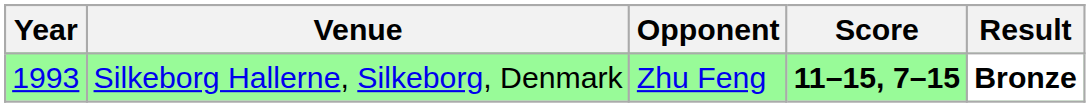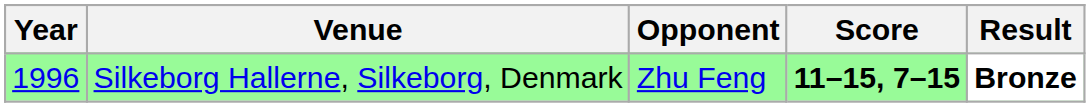 <table class="sortable wikitable" style="font-size: 90%;">
 <tr>
 <th>Year</th>
 <th>Venue</th>
 <th>Opponent</th>
 <th>Score</th>
 <th>Result</th>
 </tr>
 <tr style="background:#98FB98">
-<td align="center"><a href='#'>1993</a></td>
+<td align="center"><a href='#'>1996</a></td>
 <td align="left"><a href='#'>Silkeborg Hallerne</a>, <a href='#'>Silkeborg</a>, Denmark</td>
 <td align="left"> <a href='#'>Zhu Feng</a></td>
 <td align="left"><strong>11–15, 7–15</strong></td>
 <td style="text-align:left; background:white"> <strong>Bronze</strong></td>
 </tr>
 </table>
